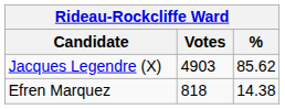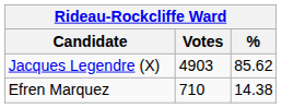 <table class="wikitable">
 <tr>
 <th colspan="3"><a href='#'>Rideau-Rockcliffe Ward</a></th>
 </tr>
 <tr>
 <th style="width: 170px">Candidate</th>
 <th style="width: 50px">Votes</th>
 <th style="width: 40px">%</th>
 </tr>
 <tr>
 <td><a href='#'>Jacques Legendre</a> (X)</td>
 <td>4903</td>
 <td>85.62</td>
 </tr>
 <tr>
 <td>Efren Marquez</td>
-<td>818</td>
+<td>710</td>
 <td>14.38</td>
 </tr>
 </table>
